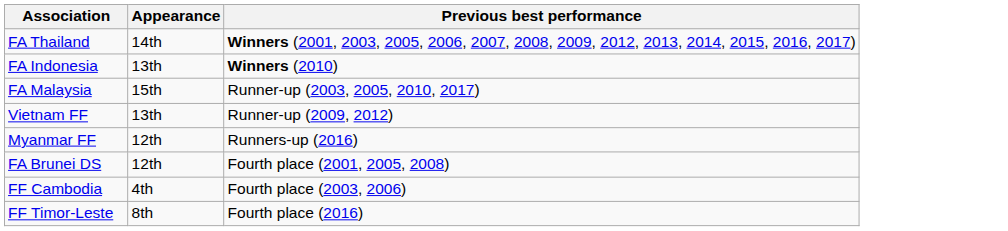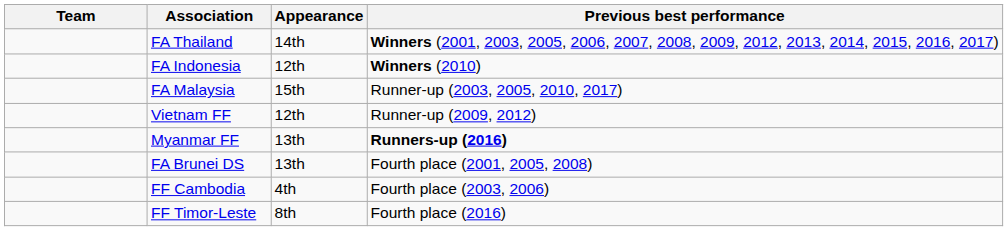 <table class="wikitable sortable">
 <tr>
+<th style="width:140px;">Team</th>
 <th style="width:120px;">Association</th>
 <th style="width:75px;">Appearance</th>
 <th>Previous best performance</th>
 </tr>
 <tr>
+<td></td>
 <td><a href='#'>FA Thailand</a></td>
 <td>14th</td>
 <td><strong>Winners</strong> (<a href='#'>2001</a>, <a href='#'>2003</a>, <a href='#'>2005</a>, <a href='#'>2006</a>, <a href='#'>2007</a>, <a href='#'>2008</a>, <a href='#'>2009</a>, <a href='#'>2012</a>, <a href='#'>2013</a>, <a href='#'>2014</a>, <a href='#'>2015</a>, <a href='#'>2016</a>, <a href='#'>2017</a>)</td>
 </tr>
 <tr>
+<td></td>
 <td><a href='#'>FA Indonesia</a></td>
-<td>13th</td>
+<td>12th</td>
 <td><strong>Winners</strong> (<a href='#'>2010</a>)</td>
 </tr>
 <tr>
+<td></td>
 <td><a href='#'>FA Malaysia</a></td>
 <td>15th</td>
 <td>Runner-up (<a href='#'>2003</a>, <a href='#'>2005</a>, <a href='#'>2010</a>, <a href='#'>2017</a>)</td>
 </tr>
 <tr>
+<td></td>
 <td><a href='#'>Vietnam FF</a></td>
-<td>13th</td>
+<td>12th</td>
 <td>Runner-up (<a href='#'>2009</a>, <a href='#'>2012</a>)</td>
 </tr>
 <tr>
+<td></td>
 <td><a href='#'>Myanmar FF</a></td>
-<td>12th</td>
-<td>Runners-up (<a href='#'>2016</a>)</td>
+<td>13th</td>
+<td><strong>Runners-up (<a href='#'>2016</a>)</strong></td>
 </tr>
 <tr>
+<td></td>
 <td><a href='#'>FA Brunei DS</a></td>
-<td>12th</td>
+<td>13th</td>
 <td>Fourth place (<a href='#'>2001</a>, <a href='#'>2005</a>, <a href='#'>2008</a>)</td>
 </tr>
 <tr>
+<td></td>
 <td><a href='#'>FF Cambodia</a></td>
 <td>4th</td>
 <td>Fourth place (<a href='#'>2003</a>, <a href='#'>2006</a>)</td>
 </tr>
 <tr>
+<td></td>
 <td><a href='#'>FF Timor-Leste</a></td>
 <td>8th</td>
 <td>Fourth place (<a href='#'>2016</a>)</td>
 </tr>
 </table>
